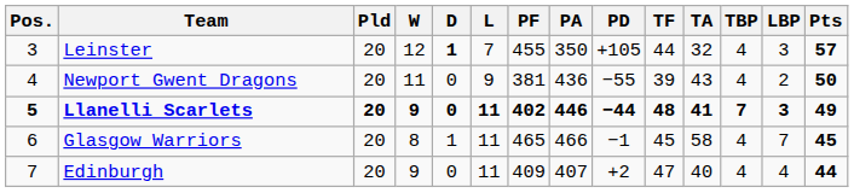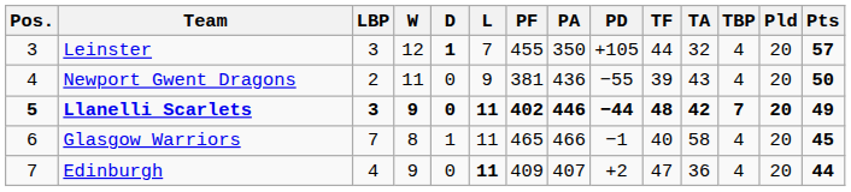 <table class="wikitable" style="text-align:center">
 <tr>
 <th width="20">Pos.</th>
 <th width="200">Team</th>
-<th width="20">Pld</th>
+<th width="20">LBP</th>
 <th width="20">W</th>
 <th width="20">D</th>
 <th width="20">L</th>
 <th width="20">PF</th>
 <th width="20">PA</th>
 <th width="20">PD</th>
 <th width="20">TF</th>
 <th width="20">TA</th>
 <th width="20">TBP</th>
-<th width="20">LBP</th>
+<th width="20">Pld</th>
 <th width="20">Pts</th>
 </tr>
 <tr>
 <td>3</td>
 <td align=left> <a href='#'>Leinster</a></td>
-<td>20</td>
+<td>3</td>
 <td>12</td>
 <td><strong>1</strong></td>
 <td>7</td>
 <td>455</td>
 <td>350</td>
 <td>+105</td>
 <td>44</td>
 <td>32</td>
 <td>4</td>
-<td>3</td>
+<td>20</td>
 <td><strong>57</strong></td>
 </tr>
 <tr>
 <td>4</td>
 <td align=left> <a href='#'>Newport Gwent Dragons</a></td>
-<td>20</td>
+<td>2</td>
 <td>11</td>
 <td>0</td>
 <td>9</td>
 <td>381</td>
 <td>436</td>
 <td>−55</td>
 <td>39</td>
 <td>43</td>
 <td>4</td>
-<td>2</td>
+<td>20</td>
 <td><strong>50</strong></td>
 </tr>
 <tr>
 <td><strong>5</strong></td>
 <td align=left> <strong><a href='#'>Llanelli Scarlets</a></strong></td>
-<td><strong>20</strong></td>
+<td><strong>3</strong></td>
 <td><strong>9</strong></td>
 <td><strong>0</strong></td>
 <td><strong>11</strong></td>
 <td><strong>402</strong></td>
 <td><strong>446</strong></td>
 <td><strong>−44</strong></td>
 <td><strong>48</strong></td>
-<td><strong>41</strong></td>
+<td><strong>42</strong></td>
 <td><strong>7</strong></td>
-<td><strong>3</strong></td>
+<td><strong>20</strong></td>
 <td><strong>49</strong></td>
 </tr>
 <tr>
 <td>6</td>
 <td align=left> <a href='#'>Glasgow Warriors</a></td>
-<td>20</td>
+<td>7</td>
 <td>8</td>
 <td>1</td>
 <td>11</td>
 <td>465</td>
 <td>466</td>
 <td>−1</td>
-<td>45</td>
+<td>40</td>
 <td>58</td>
 <td>4</td>
-<td>7</td>
+<td>20</td>
 <td><strong>45</strong></td>
 </tr>
 <tr>
 <td>7</td>
 <td align=left> <a href='#'>Edinburgh</a></td>
-<td>20</td>
+<td>4</td>
 <td>9</td>
 <td>0</td>
-<td>11</td>
+<td><strong>11</strong></td>
 <td>409</td>
 <td>407</td>
 <td>+2</td>
 <td>47</td>
-<td>40</td>
+<td>36</td>
 <td>4</td>
-<td>4</td>
+<td>20</td>
 <td><strong>44</strong></td>
 </tr>
 </table>
